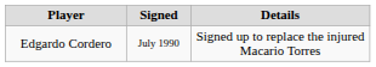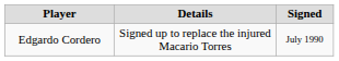 <table class="wikitable" style="text-align: center">
 <tr align="center" bgcolor="#dddddd">
 <td style="width:140px"><strong>Player</strong></td>
+<td style="width:210px"><strong>Details</strong></td>
 <td style="width:70px"><strong>Signed</strong></td>
-<td style="width:210px"><strong>Details</strong></td>
 </tr>
 <tr style="height:40px">
 <td>Edgardo Cordero</td>
+<td>Signed up to replace the injured Macario Torres</td>
 <td style="font-size: 80%">July 1990</td>
-<td>Signed up to replace the injured Macario Torres</td>
 </tr>
 </table>
